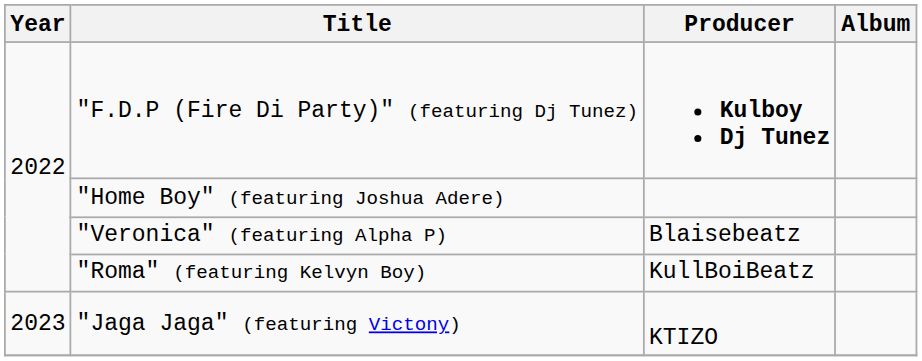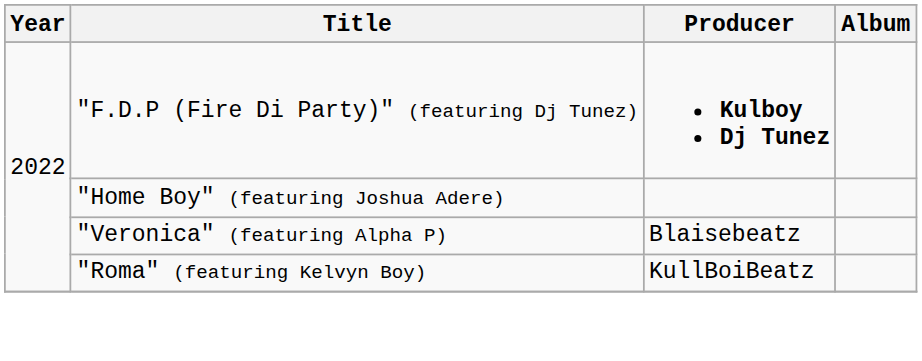 <table class="wikitable">
 <tr>
 <th>Year</th>
 <th>Title</th>
 <th>Producer</th>
 <th>Album</th>
 </tr>
 <tr>
 <td rowspan=4>2022</td>
 <td>"F.D.P (Fire Di Party)" <small>(featuring Dj Tunez)</small></td>
 <td><strong><br><ul><li>Kulboy</li><li>Dj Tunez</li></ul></strong></td>
 <td></td>
 </tr>
 <tr>
 <td>"Home Boy" <small>(featuring Joshua Adere)</small></td>
 <td></td>
 <td></td>
 </tr>
 <tr>
 <td>"Veronica" <small>(featuring Alpha P)</small></td>
 <td>Blaisebeatz</td>
 <td></td>
 </tr>
 <tr>
 <td>"Roma" <small>(featuring Kelvyn Boy)</small></td>
 <td>KullBoiBeatz</td>
 <td></td>
 </tr>
 <tr>
-<td rowspan=1>2023</td>
-<td>"Jaga Jaga" <small>(featuring <a href='#'>Victony</a>)</small></td>
-<td><br>KTIZO</td>
-<td></td>
-</tr>
-<tr>
 </tr>
 </table>
